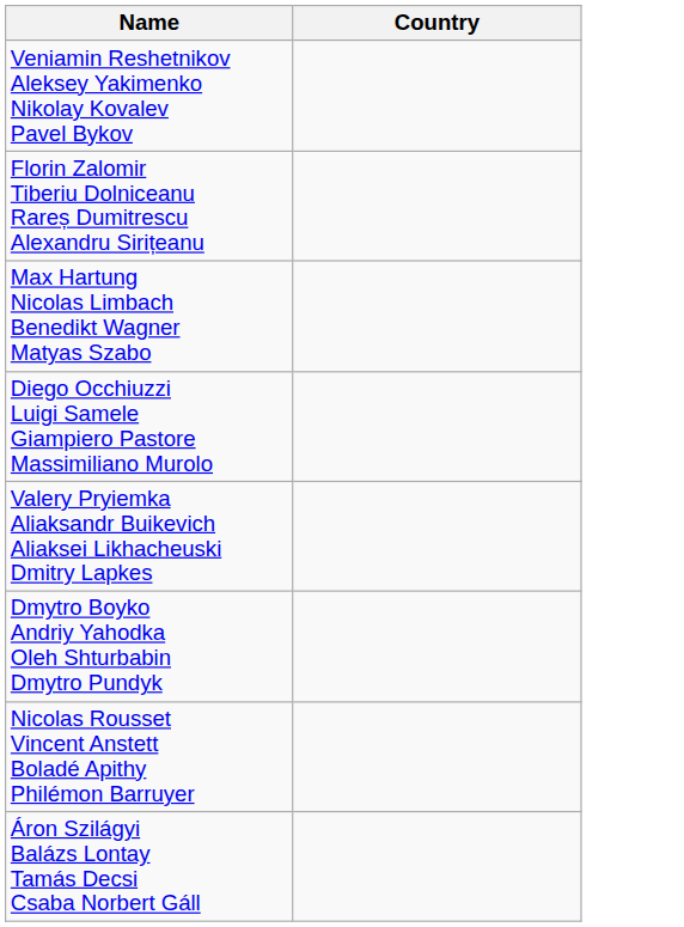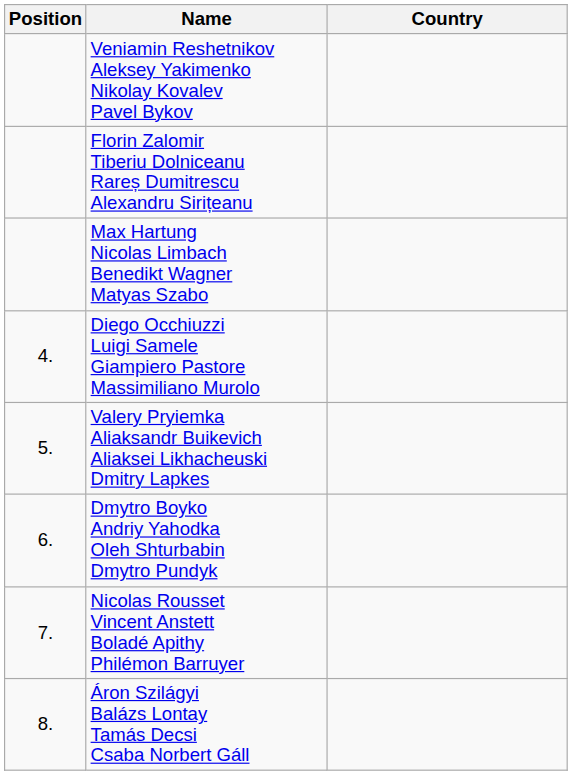 <table class="wikitable">
 <tr>
+<th width="20">Position</th>
 <th width="200">Name</th>
 <th width="200">Country</th>
 </tr>
 <tr>
+<td align="center"></td>
 <td><a href='#'>Veniamin Reshetnikov</a><br><a href='#'>Aleksey Yakimenko</a><br><a href='#'>Nikolay Kovalev</a><br><a href='#'>Pavel Bykov</a></td>
 <td></td>
 </tr>
 <tr>
+<td align="center"></td>
 <td><a href='#'>Florin Zalomir</a><br><a href='#'>Tiberiu Dolniceanu</a><br><a href='#'>Rareș Dumitrescu</a><br><a href='#'>Alexandru Sirițeanu</a></td>
 <td></td>
 </tr>
 <tr>
+<td align="center"></td>
 <td><a href='#'>Max Hartung</a><br><a href='#'>Nicolas Limbach</a><br><a href='#'>Benedikt Wagner</a><br><a href='#'>Matyas Szabo</a></td>
 <td></td>
 </tr>
 <tr>
+<td align="center">4.</td>
 <td><a href='#'>Diego Occhiuzzi</a><br><a href='#'>Luigi Samele</a><br><a href='#'>Giampiero Pastore</a><br><a href='#'>Massimiliano Murolo</a></td>
 <td></td>
 </tr>
 <tr>
+<td align="center">5.</td>
 <td><a href='#'>Valery Pryiemka</a><br><a href='#'>Aliaksandr Buikevich</a><br><a href='#'>Aliaksei Likhacheuski</a><br><a href='#'>Dmitry Lapkes</a></td>
 <td></td>
 </tr>
 <tr>
+<td align="center">6.</td>
 <td><a href='#'>Dmytro Boyko</a><br><a href='#'>Andriy Yahodka</a><br><a href='#'>Oleh Shturbabin</a><br><a href='#'>Dmytro Pundyk</a></td>
 <td></td>
 </tr>
 <tr>
+<td align="center">7.</td>
 <td><a href='#'>Nicolas Rousset</a><br><a href='#'>Vincent Anstett</a><br><a href='#'>Boladé Apithy</a><br><a href='#'>Philémon Barruyer</a></td>
 <td></td>
 </tr>
 <tr>
+<td align="center">8.</td>
 <td><a href='#'>Áron Szilágyi</a><br><a href='#'>Balázs Lontay</a><br><a href='#'>Tamás Decsi</a><br><a href='#'>Csaba Norbert Gáll</a></td>
 <td></td>
 </tr>
 </table>
